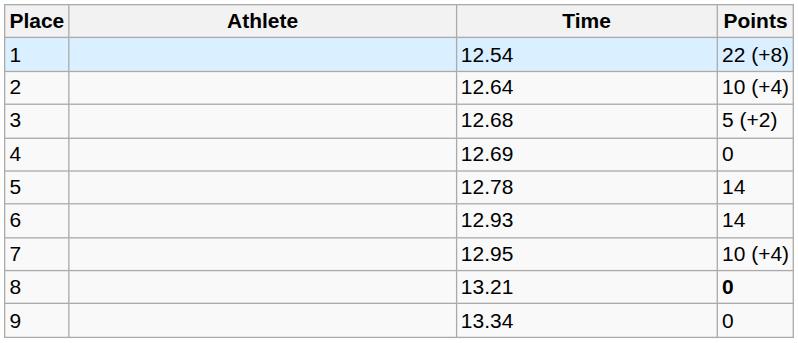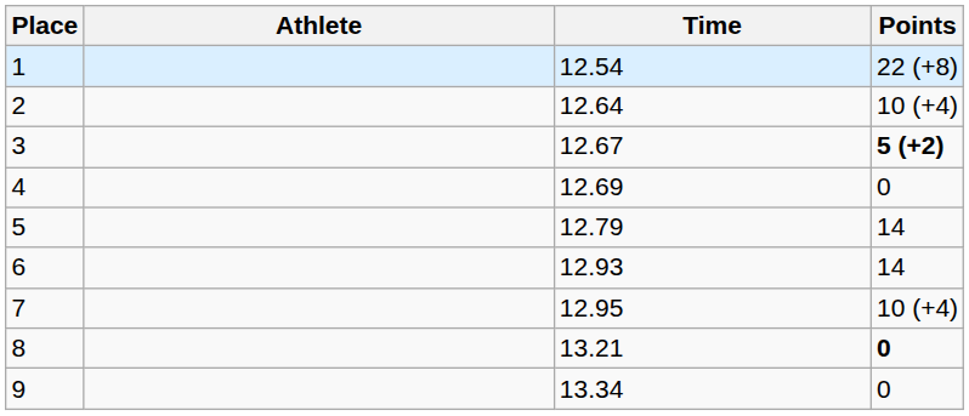 <table class="wikitable sortable">
 <tr>
 <th>Place</th>
 <th style="width:18em">Athlete</th>
 <th style="width:12em">Time</th>
 <th>Points</th>
 </tr>
 <tr style="background:#daefff;">
 <td>1 </td>
 <td></td>
 <td>12.54</td>
 <td>22 (+8)</td>
 </tr>
 <tr>
 <td>2</td>
 <td></td>
 <td>12.64</td>
 <td>10 (+4)</td>
 </tr>
 <tr>
 <td>3</td>
 <td></td>
-<td>12.68</td>
-<td>5 (+2)</td>
+<td>12.67</td>
+<td><strong>5 (+2)</strong></td>
 </tr>
 <tr>
 <td>4</td>
 <td></td>
 <td>12.69</td>
 <td>0</td>
 </tr>
 <tr>
 <td>5</td>
 <td></td>
-<td>12.78</td>
+<td>12.79</td>
 <td>14</td>
 </tr>
 <tr>
 <td>6</td>
 <td></td>
 <td>12.93</td>
 <td>14</td>
 </tr>
 <tr>
 <td>7</td>
 <td></td>
 <td>12.95</td>
 <td>10 (+4)</td>
 </tr>
 <tr>
 <td>8</td>
 <td></td>
 <td>13.21</td>
 <td><strong>0</strong></td>
 </tr>
 <tr>
 <td>9</td>
 <td></td>
 <td>13.34</td>
 <td>0</td>
 </tr>
 </table>
